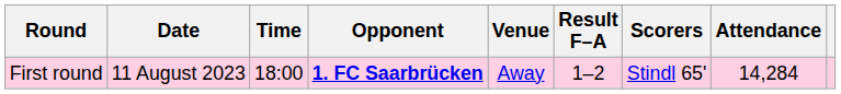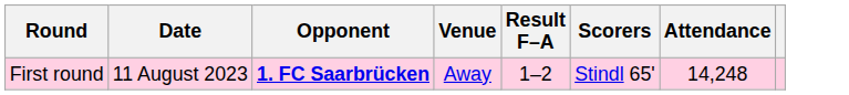 <table class="wikitable" style="text-align:center">
 <tr>
 <th>Round</th>
 <th>Date</th>
-<th>Time</th>
 <th>Opponent</th>
 <th>Venue</th>
 <th>Result<br>F–A</th>
 <th>Scorers</th>
 <th>Attendance</th>
 <th></th>
 </tr>
 <tr bgcolor="#ffd0e3">
 <td>First round</td>
 <td>11 August 2023</td>
-<td>18:00</td>
 <td><strong><a href='#'>1. FC Saarbrücken</a></strong></td>
 <td><a href='#'>Away</a></td>
 <td>1–2</td>
 <td><a href='#'>Stindl</a> 65'</td>
-<td>14,284</td>
+<td>14,248</td>
 <td></td>
 </tr>
 </table>
